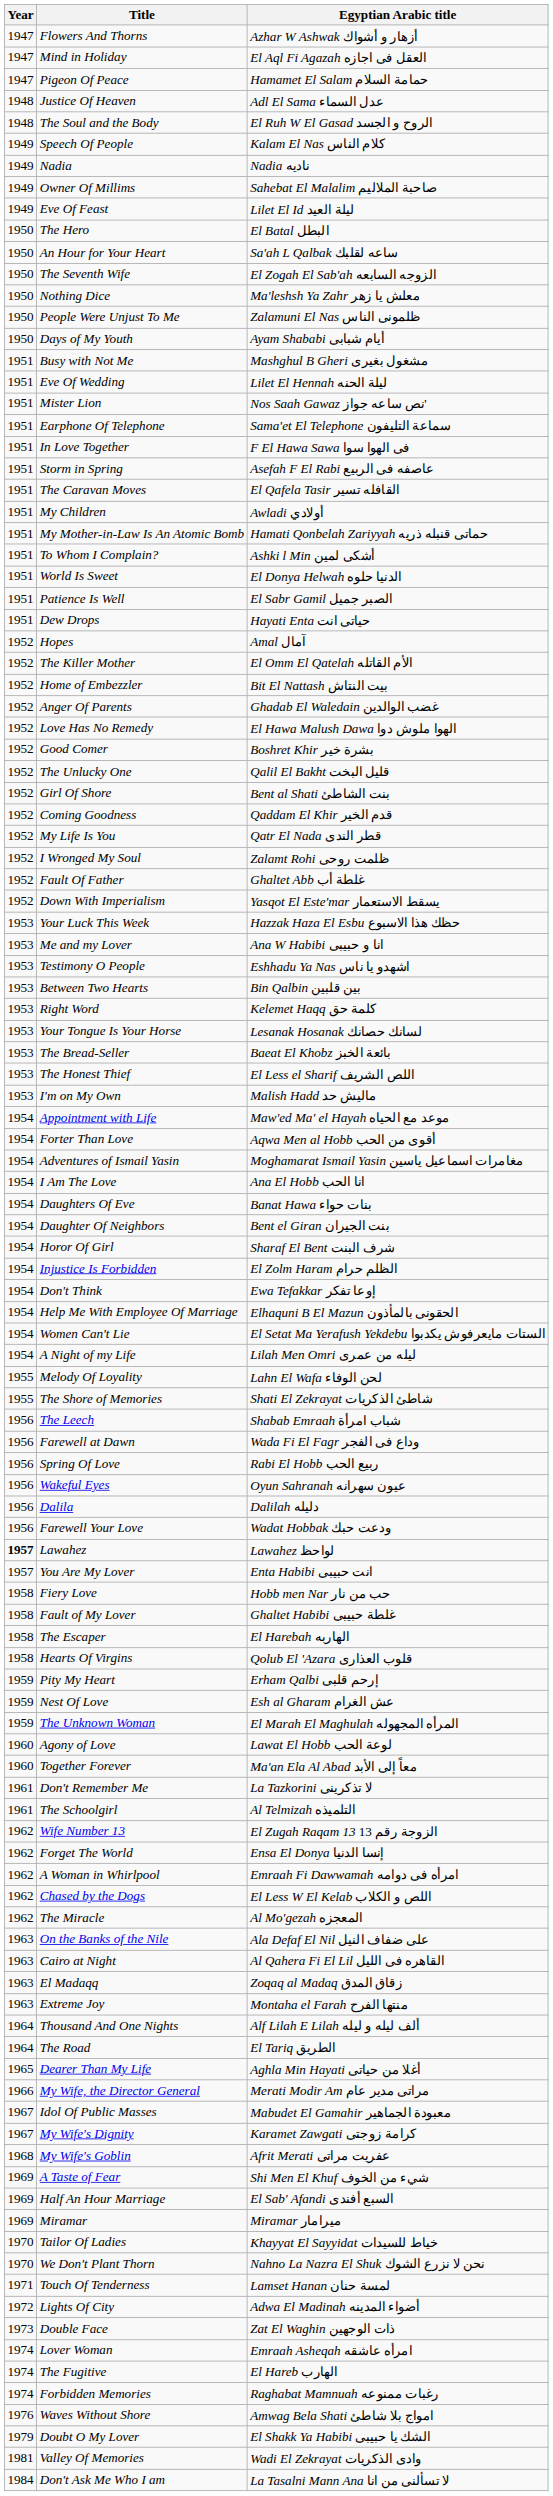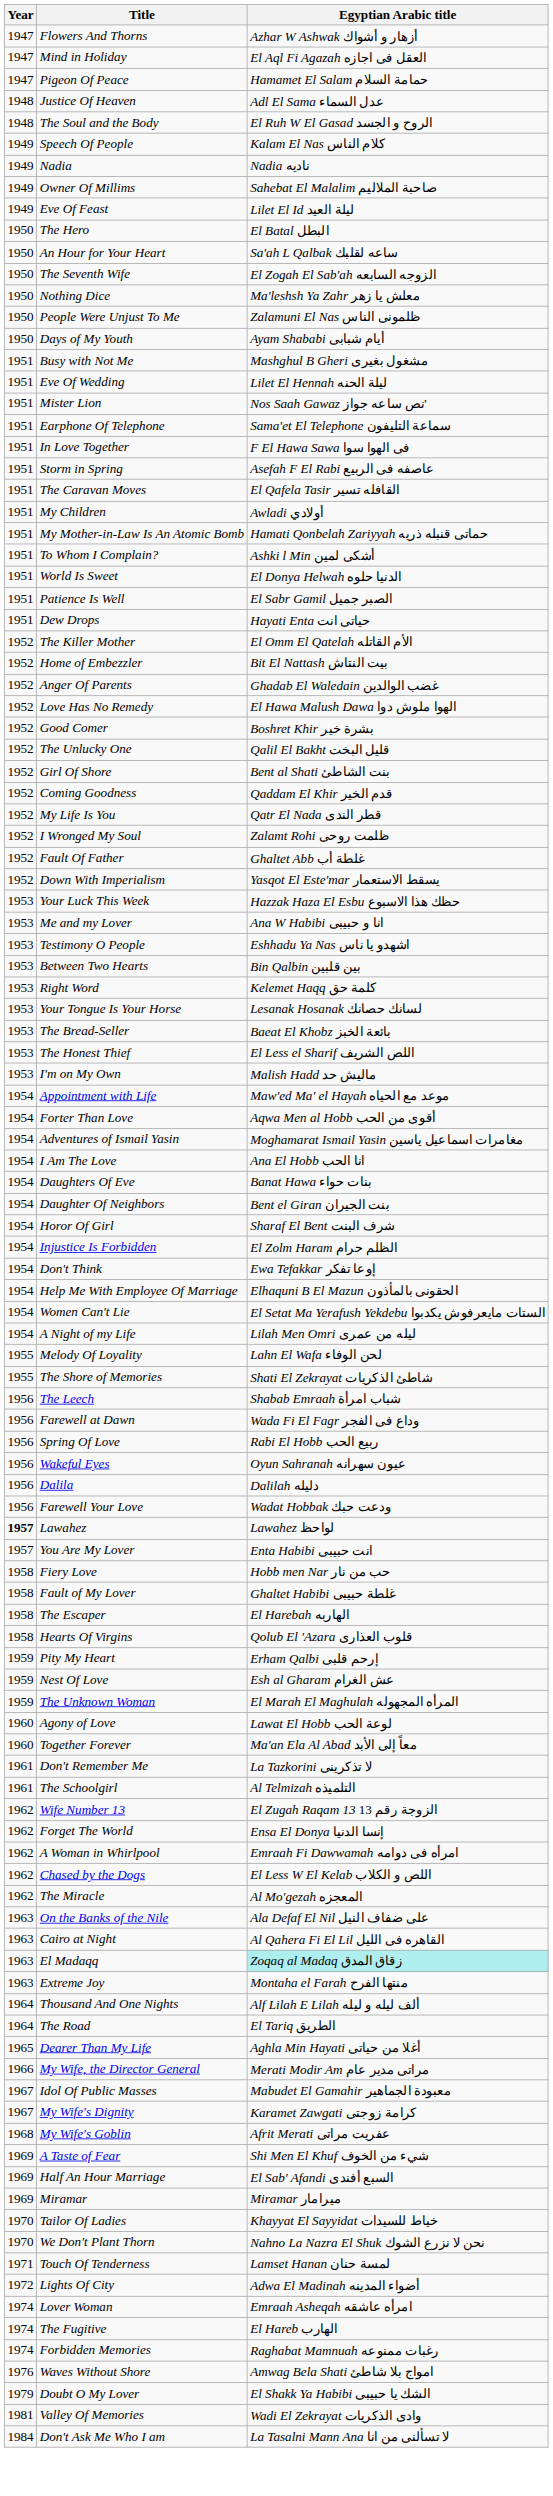 <table class="wikitable sortable">
 <tr>
 <th>Year</th>
 <th>Title</th>
 <th>Egyptian Arabic title</th>
 </tr>
 <tr>
 <td>1947</td>
 <td><em>Flowers And Thorns</em></td>
 <td><em>Azhar W Ashwak</em> أزهار و أشواك</td>
 </tr>
 <tr>
 <td>1947</td>
 <td><em>Mind in Holiday</em></td>
 <td><em>El Aql Fi Agazah</em> العقل فى اجازه</td>
 </tr>
 <tr>
 <td>1947</td>
 <td><em>Pigeon Of Peace</em></td>
 <td><em>Hamamet El Salam </em> حمامة السلام</td>
 </tr>
 <tr>
 <td>1948</td>
 <td><em>Justice Of Heaven</em></td>
 <td><em>Adl El Sama</em> عدل السماء</td>
 </tr>
 <tr>
 <td>1948</td>
 <td data-sort-value="Soul And The Body, The"><em>The Soul and the Body</em></td>
 <td><em>El Ruh W El Gasad</em> الروح و الجسد</td>
 </tr>
 <tr>
 <td>1949</td>
 <td><em> Speech Of People</em></td>
 <td><em>Kalam El Nas</em> كلام الناس</td>
 </tr>
 <tr>
 <td>1949</td>
 <td><em>Nadia</em></td>
 <td><em>Nadia</em> ناديه</td>
 </tr>
 <tr>
 <td>1949</td>
 <td><em>Owner Of Millims</em></td>
 <td><em>Sahebat El Malalim</em> صاحبة الملاليم</td>
 </tr>
 <tr>
 <td>1949</td>
 <td><em>Eve Of Feast</em></td>
 <td><em>Lilet El Id</em>  ليلة العيد</td>
 </tr>
 <tr>
 <td>1950</td>
 <td data-sort-value="Hero, The"><em>The Hero </em></td>
 <td><em>El Batal</em> البطل</td>
 </tr>
 <tr>
 <td>1950</td>
 <td data-sort-value="Hour for Your Heart, An"><em>An Hour for Your Heart</em></td>
 <td><em>Sa'ah L Qalbak</em> ساعه لقلبك</td>
 </tr>
 <tr>
 <td>1950</td>
 <td data-sort-value="Seventh Wife, The"><em>The Seventh Wife</em></td>
 <td><em>El Zogah El Sab'ah</em> الزوجه السابعه</td>
 </tr>
 <tr>
 <td>1950</td>
 <td><em> Nothing Dice </em></td>
 <td><em>Ma'leshsh Ya Zahr</em> معلش يا زهر</td>
 </tr>
 <tr>
 <td>1950</td>
 <td><em>People Were Unjust To Me</em></td>
 <td><em>Zalamuni El Nas</em> ظلمونى الناس</td>
 </tr>
 <tr>
 <td>1950</td>
 <td><em> Days of My Youth</em></td>
 <td><em>Ayam Shababi</em>  أيام شبابى</td>
 </tr>
 <tr>
 <td>1951</td>
 <td><em>Busy with Not Me</em></td>
 <td><em>Mashghul B Gheri</em> مشغول بغيرى</td>
 </tr>
 <tr>
 <td>1951</td>
 <td><em>Eve Of Wedding</em></td>
 <td><em>Lilet El Hennah </em> ليلة الحنه</td>
 </tr>
 <tr>
 <td>1951</td>
 <td><em>Mister Lion</em></td>
 <td><em>Nos Saah Gawaz</em> نص ساعه جواز'</td>
 </tr>
 <tr>
 <td>1951</td>
 <td><em>Earphone Of Telephone</em></td>
 <td><em>Sama'et El Telephone</em> سماعة التليفون</td>
 </tr>
 <tr>
 <td>1951</td>
 <td><em>In Love Together</em></td>
 <td><em>F El Hawa Sawa</em> فى الهوا سوا</td>
 </tr>
 <tr>
 <td>1951</td>
 <td><em>Storm in Spring</em></td>
 <td><em>Asefah F El Rabi</em> عاصفه فى الربيع</td>
 </tr>
 <tr>
 <td>1951</td>
 <td data-sort-value="Caravan Moves, The"><em>The Caravan Moves</em></td>
 <td><em>El Qafela Tasir</em> القافله تسير</td>
 </tr>
 <tr>
 <td>1951</td>
 <td><em>My Children</em></td>
 <td><em>Awladi</em> أولادي</td>
 </tr>
 <tr '>
 <td>1951</td>
 <td><em>My Mother-in-Law Is An Atomic Bomb</em></td>
 <td><em>Hamati Qonbelah Zariyyah</em> حماتى  قنبله ذريه</td>
 </tr>
 <tr>
 <td>1951</td>
 <td><em>To Whom I Complain?</em></td>
 <td><em>Ashki l Min</em> أشكى لمين</td>
 </tr>
 <tr>
 <td>1951</td>
 <td><em>World Is Sweet</em></td>
 <td><em>El Donya Helwah </em> الدنيا حلوه</td>
 </tr>
 <tr>
 <td>1951</td>
 <td><em>Patience Is Well</em></td>
 <td><em>El Sabr Gamil</em> الصبر جميل</td>
 </tr>
 <tr>
 <td>1951</td>
 <td><em>Dew Drops</em></td>
 <td><em>Hayati Enta</em> حياتى انت</td>
-</tr>
-<tr>
-<td>1952</td>
-<td><em>Hopes</em></td>
-<td><em>Amal</em> آمال</td>
 </tr>
 <tr>
 <td>1952</td>
 <td data-sort-value="Killer Mother, The"><em>The Killer Mother</em></td>
 <td><em>El Omm El Qatelah</em> الأم القاتله</td>
 </tr>
 <tr>
 <td>1952</td>
 <td><em>Home of Embezzler</em></td>
 <td><em>Bit El Nattash</em> بيت النتاش</td>
 </tr>
 <tr>
 <td>1952</td>
 <td><em>Anger Of Parents</em></td>
 <td><em>Ghadab El Waledain</em> غضب الوالدين</td>
 </tr>
 <tr>
 <td>1952</td>
 <td><em>Love Has No Remedy</em></td>
 <td><em>El Hawa Malush Dawa</em> الهوا ملوش دوا</td>
 </tr>
 <tr>
 <td>1952</td>
 <td><em>Good Comer</em></td>
 <td><em>Boshret Khir</em> بشرة خير</td>
 </tr>
 <tr>
 <td>1952</td>
 <td data-sort-value="Unlikely One, The"><em>The Unlucky One</em></td>
 <td><em>Qalil El Bakht</em> قليل البخت</td>
 </tr>
 <tr>
 <td>1952</td>
 <td><em>Girl Of Shore</em></td>
 <td><em>Bent al Shati </em> بنت الشاطئ</td>
 </tr>
 <tr>
 <td>1952</td>
 <td><em>Coming Goodness </em></td>
 <td><em>Qaddam El Khir</em> قدم الخير</td>
 </tr>
 <tr>
 <td>1952</td>
 <td><em>My Life Is You</em></td>
 <td><em>Qatr El Nada</em> قطر الندى</td>
 </tr>
 <tr>
 <td>1952</td>
 <td><em>I Wronged My Soul</em></td>
 <td><em>Zalamt Rohi</em> ظلمت روحى</td>
 </tr>
 <tr>
 <td>1952</td>
 <td><em>Fault Of Father</em></td>
 <td><em>Ghaltet Abb</em>  غلطة أب</td>
 </tr>
 <tr>
 <td>1952</td>
 <td><em>Down With Imperialism</em></td>
 <td><em>Yasqot El Este'mar</em> يسقط الاستعمار</td>
 </tr>
 <tr>
 <td>1953</td>
 <td><em>Your Luck This Week</em></td>
 <td><em>Hazzak Haza El Esbu </em> حظك هذا الاسبوع</td>
 </tr>
 <tr>
 <td>1953</td>
 <td><em>Me and my Lover</em></td>
 <td><em>Ana W Habibi</em>  انا و حبيبى</td>
 </tr>
 <tr>
 <td>1953</td>
 <td><em>Testimony O People</em></td>
 <td><em>Eshhadu Ya Nas</em> اشهدو يا ناس</td>
 </tr>
 <tr>
 <td>1953</td>
 <td><em>Between Two Hearts</em></td>
 <td><em>Bin Qalbin</em> بين قلبين</td>
 </tr>
 <tr>
 <td>1953</td>
 <td><em>Right Word</em></td>
 <td><em>Kelemet Haqq</em> كلمة حق</td>
 </tr>
 <tr>
 <td>1953</td>
 <td><em>Your Tongue Is Your Horse</em></td>
 <td><em>Lesanak Hosanak</em> لسانك حصانك</td>
 </tr>
 <tr>
 <td>1953</td>
 <td data-sort-value="Bread-Seller, The"><em>The Bread-Seller</em></td>
 <td><em>Baeat El Khobz</em> بائعة الخبز</td>
 </tr>
 <tr>
 <td>1953</td>
 <td data-sort-value="Honest Thief, The"><em>The Honest Thief</em></td>
 <td><em>El Less el Sharif</em> اللص الشريف</td>
 </tr>
 <tr>
 <td>1953</td>
 <td><em>I'm on My Own</em></td>
 <td><em>Malish Hadd</em> ماليش حد</td>
 </tr>
 <tr>
 <td>1954</td>
 <td data-sort-value="Appointment with Life, An"><em><a href='#'>Appointment with Life</a></em></td>
 <td><em>Maw'ed Ma' el Hayah</em> موعد مع الحياه</td>
 </tr>
 <tr>
 <td>1954</td>
 <td><em>Forter Than Love</em></td>
 <td><em>Aqwa Men al Hobb</em> أقوى من الحب</td>
 </tr>
 <tr>
 <td>1954</td>
 <td><em>Adventures of Ismail Yasin</em></td>
 <td><em>Moghamarat Ismail Yasin</em> مغامرات اسماعيل ياسين</td>
 </tr>
 <tr>
 <td>1954</td>
 <td><em>I Am The Love</em></td>
 <td><em>Ana El Hobb</em> انا الحب</td>
 </tr>
 <tr>
 <td>1954</td>
 <td><em>Daughters Of Eve</em></td>
 <td><em>Banat Hawa</em> بنات حواء</td>
 </tr>
 <tr>
 <td>1954</td>
 <td><em>Daughter Of Neighbors </em></td>
 <td><em>Bent el Giran</em> بنت الجيران</td>
 </tr>
 <tr>
 <td>1954</td>
 <td><em>Horor Of Girl</em></td>
 <td><em>Sharaf El Bent</em> شرف البنت</td>
 </tr>
 <tr>
 <td>1954</td>
 <td><em><a href='#'>Injustice Is Forbidden</a></em></td>
 <td><em>El Zolm Haram</em> الظلم حرام</td>
 </tr>
 <tr>
 <td>1954</td>
 <td><em>Don't Think</em></td>
 <td><em>Ewa Tefakkar</em> إوعا تفكر</td>
 </tr>
 <tr>
 <td>1954</td>
 <td><em>Help Me With Employee Of Marriage</em></td>
 <td><em>Elhaquni B El Mazun</em>  الحقونى بالمأذون</td>
 </tr>
 <tr>
 <td>1954</td>
 <td><em>Women Can't Lie</em></td>
 <td><em>El Setat Ma Yerafush Yekdebu</em>  الستات مايعرفوش يكدبوا</td>
 </tr>
 <tr>
 <td>1954</td>
 <td data-sort-value="Night of My Life, A"><em>A Night of my Life</em></td>
 <td><em>Lilah Men Omri</em> ليله من عمرى</td>
 </tr>
 <tr>
 <td>1955</td>
 <td><em>Melody Of Loyality</em></td>
 <td><em>Lahn El Wafa </em> لحن الوفاء</td>
 </tr>
 <tr>
 <td>1955</td>
 <td data-sort-value="Shore of Memories, The"><em>The Shore of Memories</em></td>
 <td><em>Shati El Zekrayat</em> شاطئ الذكريات</td>
 </tr>
 <tr>
 <td>1956</td>
 <td><em><a href='#'>The Leech</a></em></td>
 <td><em>Shabab Emraah </em>  شباب امرأة</td>
 </tr>
 <tr>
 <td>1956</td>
 <td><em>Farewell at Dawn</em></td>
 <td><em>Wada Fi El Fagr</em> وداع فى الفجر</td>
 </tr>
 <tr>
 <td>1956</td>
 <td><em>Spring Of Love</em></td>
 <td><em>Rabi El Hobb</em>  ربيع الحب</td>
 </tr>
 <tr>
 <td>1956</td>
 <td><em><a href='#'>Wakeful Eyes</a></em></td>
 <td><em>Oyun Sahranah </em>   عيون سهرانه</td>
 </tr>
 <tr>
 <td>1956</td>
 <td><em><a href='#'>Dalila</a></em></td>
 <td><em>Dalilah </em> دليله</td>
 </tr>
 <tr>
 <td>1956</td>
 <td><em>Farewell Your Love</em></td>
 <td><em>Wadat Hobbak</em> ودعت حبك</td>
 </tr>
 <tr>
 <td><strong>1957</strong></td>
 <td><em>Lawahez</em></td>
 <td><em>Lawahez</em> لواحظ</td>
 </tr>
 <tr>
 <td>1957</td>
 <td><em>You Are My Lover </em></td>
 <td><em>Enta Habibi</em> انت حبيبى</td>
 </tr>
 <tr>
 <td>1958</td>
 <td><em>Fiery Love</em></td>
 <td><em>Hobb men Nar</em> حب من نار</td>
 </tr>
 <tr>
 <td>1958</td>
 <td><em>Fault of My Lover</em></td>
 <td><em>Ghaltet Habibi</em>  غلطة حبيبى</td>
 </tr>
 <tr>
 <td>1958</td>
 <td data-sort-value="Escaper, The"><em>The Escaper</em></td>
 <td><em>El Harebah</em>  الهاربه</td>
 </tr>
 <tr>
 <td>1958</td>
 <td><em>Hearts Of Virgins</em></td>
 <td><em>Qolub El 'Azara</em> قلوب العذارى</td>
 </tr>
 <tr>
 <td>1959</td>
 <td><em>Pity My Heart</em></td>
 <td><em>Erham Qalbi</em>  إرحم قلبى</td>
 </tr>
 <tr>
 <td>1959</td>
 <td><em>Nest Of Love</em></td>
 <td><em>Esh al Gharam</em> عش الغرام</td>
 </tr>
 <tr>
 <td>1959</td>
 <td data-sort-value="Unknown Woman, The"><em><a href='#'>The Unknown Woman</a></em></td>
 <td><em>El Marah El Maghulah</em> المرأه المجهوله</td>
 </tr>
 <tr>
 <td>1960</td>
 <td><em>Agony of Love</em></td>
 <td><em>Lawat El Hobb</em> لوعة الحب</td>
 </tr>
 <tr>
 <td>1960</td>
 <td><em>Together Forever</em></td>
 <td><em>Ma'an Ela Al Abad</em> معاً إلى الأبد</td>
 </tr>
 <tr>
 <td>1961</td>
 <td><em>Don't Remember Me</em></td>
 <td><em>La Tazkorini</em>  لا تذكرينى</td>
 </tr>
 <tr>
 <td>1961</td>
 <td data-sort-value="Schoolgirl, The"><em>The Schoolgirl</em></td>
 <td><em>Al Telmizah</em> التلميذه</td>
 </tr>
 <tr>
 <td>1962</td>
 <td><em><a href='#'>Wife Number 13</a></em></td>
 <td><em>El Zugah Raqam 13</em> الزوجة رقم 13</td>
 </tr>
 <tr>
 <td>1962</td>
 <td><em>Forget The World</em></td>
 <td><em>Ensa El Donya</em>  إنسا الدنيا</td>
 </tr>
 <tr>
 <td>1962</td>
 <td data-sort-value="Woman In Whirlpool, A"><em>A Woman in Whirlpool</em></td>
 <td><em>Emraah Fi Dawwamah</em> امرأه فى دوامه</td>
 </tr>
 <tr>
 <td>1962</td>
 <td data-sort-value="Thief And The Dogs, The"><em><a href='#'>Chased by the Dogs</a></em></td>
 <td><em>El Less W El Kelab</em> اللص و الكلاب</td>
 </tr>
 <tr>
 <td>1962</td>
 <td data-sort-value="Miracle, The"><em>The Miracle</em></td>
 <td><em>Al Mo'gezah</em> المعجزه</td>
 </tr>
 <tr>
 <td>1963</td>
 <td><em><a href='#'>On the Banks of the Nile</a></em></td>
 <td><em>Ala Defaf El Nil</em> على ضفاف النيل</td>
 </tr>
 <tr>
 <td>1963</td>
 <td><em>Cairo at Night</em></td>
 <td><em>Al Qahera Fi El Lil</em> القاهره فى الليل</td>
 </tr>
 <tr>
 <td>1963</td>
 <td><em>El Madaqq</em></td>
-<td><em>Zoqaq al Madaq</em> زقاق المدق</td>
+<td style="background: paleturquoise;"><em>Zoqaq al Madaq</em> زقاق المدق</td>
 </tr>
 <tr>
 <td>1963</td>
 <td><em>Extreme Joy</em></td>
 <td><em>Montaha el Farah</em>   منتها الفرح</td>
 </tr>
 <tr>
 <td>1964</td>
 <td><em>Thousand And One Nights</em></td>
 <td><em>Alf Lilah E Lilah</em>  ألف ليله و ليله</td>
 </tr>
 <tr>
 <td>1964</td>
 <td data-sort-value="Road, The"><em>The Road</em></td>
 <td><em>El Tariq</em> الطريق</td>
 </tr>
 <tr>
 <td>1965</td>
 <td><em><a href='#'>Dearer Than My Life</a></em></td>
 <td><em>Aghla Min Hayati</em> أغلا من حياتى</td>
 </tr>
 <tr>
 <td>1966</td>
 <td><em><a href='#'>My Wife, the Director General</a></em></td>
 <td><em>Merati Modir Am</em>  مراتى مدير عام</td>
 </tr>
 <tr>
 <td>1967</td>
 <td><em>Idol Of Public Masses</em></td>
 <td><em>Mabudet El Gamahir</em> معبودة الجماهير</td>
 </tr>
 <tr>
 <td>1967</td>
 <td><em><a href='#'>My Wife's Dignity</a></em></td>
 <td><em>Karamet Zawgati</em>  كرامة زوجتى</td>
 </tr>
 <tr>
 <td>1968</td>
 <td><em><a href='#'>My Wife's Goblin</a></em></td>
 <td><em>Afrit Merati</em> عفريت مراتى</td>
 </tr>
 <tr>
 <td>1969</td>
 <td><em><a href='#'>A Taste of Fear</a></em></td>
 <td><em>Shi Men El Khuf</em> شيء من الخوف</td>
 </tr>
 <tr>
 <td>1969</td>
 <td><em>Half An Hour Marriage</em></td>
 <td><em>El Sab' Afandi</em> السبع أفندى</td>
 </tr>
 <tr>
 <td>1969</td>
 <td><em>Miramar</em></td>
 <td><em>Miramar</em> ميرامار</td>
 </tr>
 <tr>
 <td>1970</td>
 <td><em>Tailor Of Ladies</em></td>
 <td><em>Khayyat El Sayyidat</em> خياط للسيدات</td>
 </tr>
 <tr>
 <td>1970</td>
 <td><em>We Don't Plant Thorn</em></td>
 <td><em>Nahno La Nazra El Shuk</em> نحن لا نزرع الشوك</td>
 </tr>
 <tr>
 <td>1971</td>
 <td><em>Touch Of Tenderness</em></td>
 <td><em>Lamset Hanan</em> لمسة حنان</td>
 </tr>
 <tr>
 <td>1972</td>
 <td><em>Lights Of City</em></td>
 <td><em>Adwa El Madinah</em>  أضواء المدينه</td>
 </tr>
 <tr>
-<td>1973</td>
-<td><em>Double Face</em></td>
-<td><em>Zat El Waghin</em> ذات الوجهين</td>
-</tr>
-<tr>
 <td>1974</td>
 <td><em>Lover Woman</em></td>
 <td><em>Emraah Asheqah</em> امرأه عاشقه</td>
 </tr>
 <tr>
 <td>1974</td>
 <td data-sort-value="Escaper, The"><em>The Fugitive</em></td>
 <td><em>El Hareb</em> الهارب</td>
 </tr>
 <tr>
 <td>1974</td>
 <td><em>Forbidden Memories</em></td>
 <td><em>Raghabat Mamnuah </em> رغبات ممنوعه</td>
 </tr>
 <tr>
 <td>1976</td>
 <td><em>Waves Without Shore</em></td>
 <td><em>Amwag Bela Shati</em> امواج بلا شاطئ</td>
 </tr>
 <tr>
 <td>1979</td>
 <td><em>Doubt O My Lover </em></td>
 <td><em>El Shakk Ya Habibi</em> الشك يا حبيبى</td>
 </tr>
 <tr>
 <td>1981</td>
 <td><em>Valley Of Memories</em></td>
 <td><em>Wadi El Zekrayat</em> وادى الذكريات</td>
 </tr>
 <tr>
 <td>1984</td>
 <td><em>Don't Ask Me Who I am </em></td>
 <td><em>La Tasalni Mann Ana</em> لا تسألنى من انا</td>
 </tr>
 </table>
